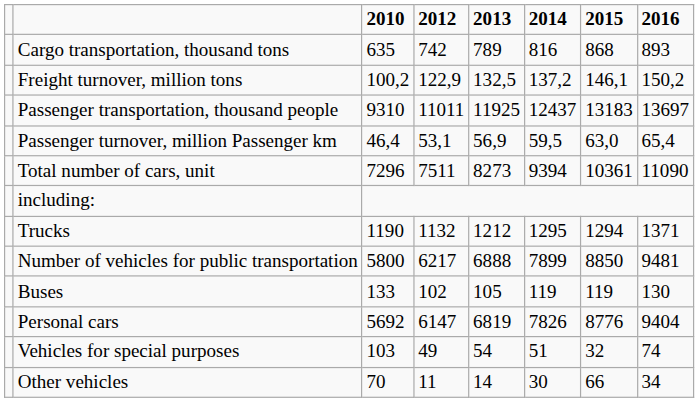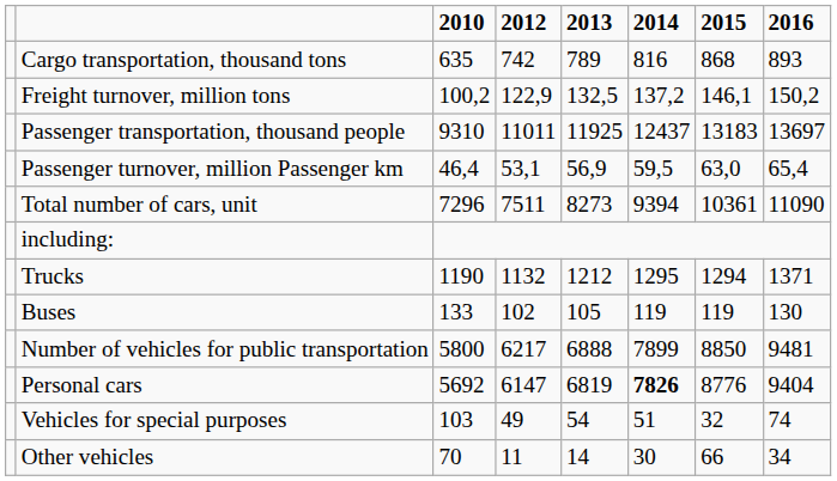 <table class="wikitable">
 <tr>
 <td></td>
 <td></td>
 <td><strong>2010</strong></td>
 <td><strong>2012</strong></td>
 <td><strong>2013</strong></td>
 <td><strong>2014</strong></td>
 <td><strong>2015</strong></td>
 <td><strong>2016</strong></td>
 </tr>
 <tr>
 <td></td>
 <td>Cargo  transportation, thousand tons</td>
 <td>635</td>
 <td>742</td>
 <td>789</td>
 <td>816</td>
 <td>868</td>
 <td>893</td>
 </tr>
 <tr>
 <td></td>
 <td>Freight  turnover, million tons</td>
 <td>100,2</td>
 <td>122,9</td>
 <td>132,5</td>
 <td>137,2</td>
 <td>146,1</td>
 <td>150,2</td>
 </tr>
 <tr>
 <td></td>
 <td>Passenger  transportation, thousand people</td>
 <td>9310</td>
 <td>11011</td>
 <td>11925</td>
 <td>12437</td>
 <td>13183</td>
 <td>13697</td>
 </tr>
 <tr>
 <td></td>
 <td>Passenger  turnover, million Passenger km</td>
 <td>46,4</td>
 <td>53,1</td>
 <td>56,9</td>
 <td>59,5</td>
 <td>63,0</td>
 <td>65,4</td>
 </tr>
 <tr>
 <td></td>
 <td>Total  number of cars, unit</td>
 <td>7296</td>
 <td>7511</td>
 <td>8273</td>
 <td>9394</td>
 <td>10361</td>
 <td>11090</td>
 </tr>
 <tr>
 <td></td>
 <td>including:</td>
 <td colspan="6"></td>
 </tr>
 <tr>
 <td></td>
 <td>Trucks</td>
 <td>1190</td>
 <td>1132</td>
 <td>1212</td>
 <td>1295</td>
 <td>1294</td>
 <td>1371</td>
 </tr>
 <tr>
 <td></td>
+<td>Buses</td>
+<td>133</td>
+<td>102</td>
+<td>105</td>
+<td>119</td>
+<td>119</td>
+<td>130</td>
+</tr>
+<tr>
+<td></td>
 <td>Number  of vehicles for public transportation</td>
 <td>5800</td>
 <td>6217</td>
 <td>6888</td>
 <td>7899</td>
 <td>8850</td>
 <td>9481</td>
 </tr>
 <tr>
 <td></td>
-<td>Buses</td>
-<td>133</td>
-<td>102</td>
-<td>105</td>
-<td>119</td>
-<td>119</td>
-<td>130</td>
-</tr>
-<tr>
-<td></td>
 <td>Personal  cars</td>
 <td>5692</td>
 <td>6147</td>
 <td>6819</td>
-<td>7826</td>
+<td><strong>7826</strong></td>
 <td>8776</td>
 <td>9404</td>
 </tr>
 <tr>
 <td></td>
 <td>Vehicles  for special purposes</td>
 <td>103</td>
 <td>49</td>
 <td>54</td>
 <td>51</td>
 <td>32</td>
 <td>74</td>
 </tr>
 <tr>
 <td></td>
 <td>Other  vehicles</td>
 <td>70</td>
 <td>11</td>
 <td>14</td>
 <td>30</td>
 <td>66</td>
 <td>34</td>
 </tr>
 </table>
